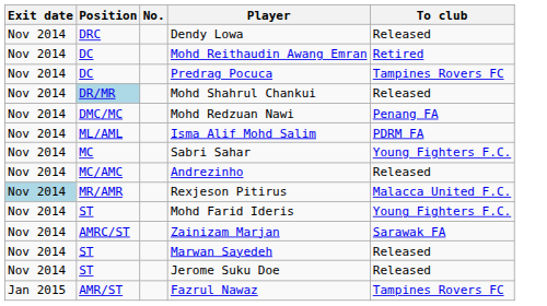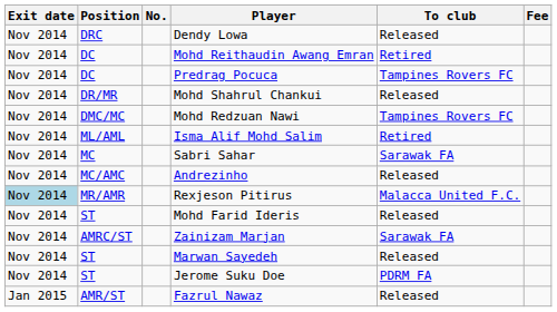 <table class="wikitable sortable">
 <tr>
 <th>Exit date</th>
 <th>Position</th>
 <th>No.</th>
 <th>Player</th>
 <th>To club</th>
+<th>Fee</th>
 </tr>
 <tr>
 <td>Nov 2014</td>
 <td><a href='#'>DRC</a></td>
 <td></td>
 <td> Dendy Lowa</td>
 <td>Released</td>
+<td></td>
 </tr>
 <tr>
 <td>Nov 2014</td>
 <td><a href='#'>DC</a></td>
 <td></td>
 <td> <a href='#'>Mohd Reithaudin Awang Emran</a></td>
 <td> <a href='#'>Retired</a></td>
+<td></td>
 </tr>
 <tr>
 <td>Nov 2014</td>
 <td><a href='#'>DC</a></td>
 <td></td>
 <td> <a href='#'>Predrag Pocuca</a></td>
 <td> <a href='#'>Tampines Rovers FC</a></td>
+<td></td>
 </tr>
 <tr>
 <td>Nov 2014</td>
-<td style="background: lightblue;"><a href='#'>DR/MR</a></td>
+<td><a href='#'>DR/MR</a></td>
 <td></td>
 <td> Mohd Shahrul Chankui</td>
 <td>Released</td>
+<td></td>
 </tr>
 <tr>
 <td>Nov 2014</td>
 <td><a href='#'>DMC/MC</a></td>
 <td></td>
 <td> Mohd Redzuan Nawi</td>
-<td> <a href='#'>Penang FA</a></td>
+<td> <a href='#'>Tampines Rovers FC</a></td>
+<td></td>
 </tr>
 <tr>
 <td>Nov 2014</td>
 <td><a href='#'>ML/AML</a></td>
 <td></td>
 <td> <a href='#'>Isma Alif Mohd Salim</a></td>
-<td> <a href='#'>PDRM FA</a></td>
+<td> <a href='#'>Retired</a></td>
+<td></td>
 </tr>
 <tr>
 <td>Nov 2014</td>
 <td><a href='#'>MC</a></td>
 <td></td>
 <td> Sabri Sahar</td>
-<td> <a href='#'>Young Fighters F.C.</a></td>
+<td> <a href='#'>Sarawak FA</a></td>
+<td></td>
 </tr>
 <tr>
 <td>Nov 2014</td>
 <td><a href='#'>MC/AMC</a></td>
 <td></td>
 <td> <a href='#'>Andrezinho</a></td>
 <td>Released</td>
+<td></td>
 </tr>
 <tr>
 <td style="background: lightblue;">Nov 2014</td>
 <td><a href='#'>MR/AMR</a></td>
 <td></td>
 <td> Rexjeson Pitirus</td>
 <td> <a href='#'>Malacca United F.C.</a></td>
+<td></td>
 </tr>
 <tr>
 <td>Nov 2014</td>
 <td><a href='#'>ST</a></td>
 <td></td>
 <td> Mohd Farid Ideris</td>
-<td> <a href='#'>Young Fighters F.C.</a></td>
+<td>Released</td>
+<td></td>
 </tr>
 <tr>
 <td>Nov 2014</td>
 <td><a href='#'>AMRC/ST</a></td>
 <td></td>
 <td> <a href='#'>Zainizam Marjan</a></td>
 <td> <a href='#'>Sarawak FA</a></td>
+<td></td>
 </tr>
 <tr>
 <td>Nov 2014</td>
 <td><a href='#'>ST</a></td>
 <td></td>
 <td> <a href='#'>Marwan Sayedeh</a></td>
 <td>Released</td>
+<td></td>
 </tr>
 <tr>
 <td>Nov 2014</td>
 <td><a href='#'>ST</a></td>
 <td></td>
 <td> Jerome Suku Doe</td>
-<td>Released</td>
+<td> <a href='#'>PDRM FA</a></td>
+<td></td>
 </tr>
 <tr>
 <td>Jan 2015</td>
 <td><a href='#'>AMR/ST</a></td>
 <td></td>
 <td> <a href='#'>Fazrul Nawaz</a></td>
-<td> <a href='#'>Tampines Rovers FC</a></td>
+<td>Released</td>
+<td></td>
 </tr>
 </table>
